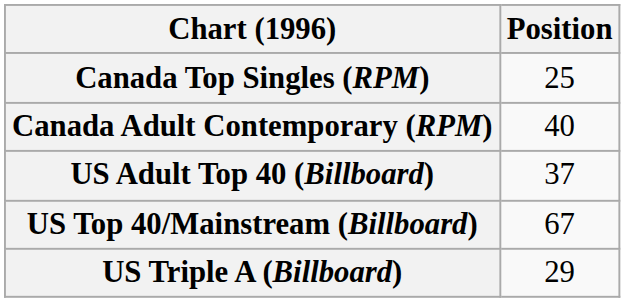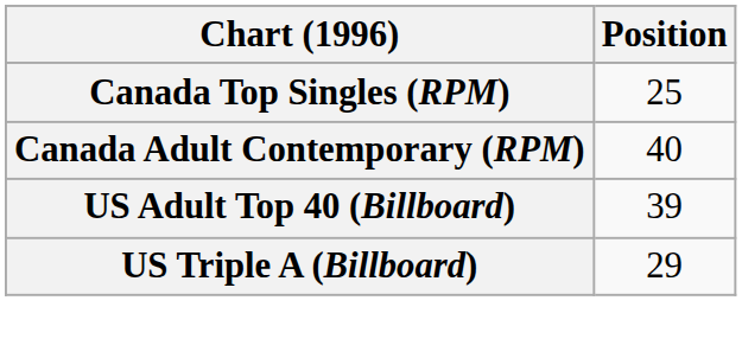 <table class="wikitable sortable plainrowheaders" style="text-align:center">
 <tr>
 <th>Chart (1996)</th>
 <th>Position</th>
 </tr>
 <tr>
 <th scope="row">Canada Top Singles (<em>RPM</em>)</th>
 <td>25</td>
 </tr>
 <tr>
 <th scope="row">Canada Adult Contemporary (<em>RPM</em>)</th>
 <td>40</td>
 </tr>
 <tr>
 <th scope="row">US Adult Top 40 (<em>Billboard</em>)</th>
-<td>37</td>
-</tr>
-<tr>
-<th scope="row">US Top 40/Mainstream (<em>Billboard</em>)</th>
-<td>67</td>
+<td>39</td>
 </tr>
 <tr>
 <th scope="row">US Triple A (<em>Billboard</em>)</th>
 <td>29</td>
 </tr>
 </table>
